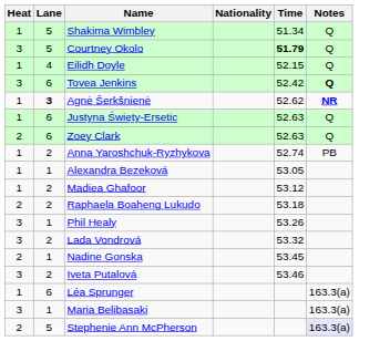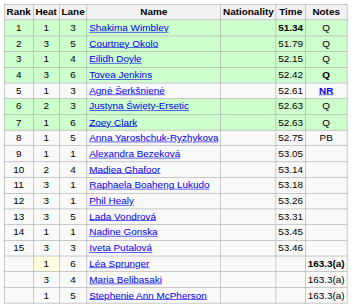 <table class="wikitable sortable" style="text-align:center">
 <tr>
+<th>Rank</th>
 <th>Heat</th>
 <th>Lane</th>
 <th>Name</th>
 <th>Nationality</th>
 <th>Time</th>
 <th>Notes</th>
 </tr>
 <tr bgcolor=ccffcc>
 <td>1</td>
-<td>5</td>
+<td>1</td>
+<td>3</td>
 <td align=left><a href='#'>Shakima Wimbley</a></td>
 <td align=left></td>
-<td>51.34</td>
+<td><strong>51.34</strong></td>
+<td>Q</td>
+</tr>
+<tr bgcolor=ccffcc>
+<td>2</td>
+<td>3</td>
+<td>5</td>
+<td align=left><a href='#'>Courtney Okolo</a></td>
+<td align=left></td>
+<td>51.79</td>
 <td>Q</td>
 </tr>
 <tr bgcolor=ccffcc>
 <td>3</td>
-<td>5</td>
-<td align=left><a href='#'>Courtney Okolo</a></td>
-<td align=left></td>
-<td><strong>51.79</strong></td>
-<td>Q</td>
-</tr>
-<tr bgcolor=ccffcc>
 <td>1</td>
 <td>4</td>
 <td align=left><a href='#'>Eilidh Doyle</a></td>
 <td align=left></td>
 <td>52.15</td>
 <td>Q</td>
 </tr>
 <tr bgcolor=ccffcc>
+<td>4</td>
 <td>3</td>
 <td>6</td>
 <td align=left><a href='#'>Tovea Jenkins</a></td>
 <td align=left></td>
 <td>52.42</td>
 <td><strong>Q</strong></td>
 </tr>
 <tr>
+<td>5</td>
 <td>1</td>
-<td><strong>3</strong></td>
+<td>3</td>
 <td align=left><a href='#'>Agnė Šerkšnienė</a></td>
 <td align=left></td>
-<td>52.62</td>
+<td>52.61</td>
 <td><strong><a href='#'>NR</a></strong></td>
 </tr>
 <tr bgcolor=ccffcc>
-<td>1</td>
 <td>6</td>
+<td>2</td>
+<td>3</td>
 <td align=left><a href='#'>Justyna Święty-Ersetic</a></td>
 <td align=left></td>
 <td>52.63</td>
 <td>Q</td>
 </tr>
 <tr bgcolor=ccffcc>
-<td>2</td>
+<td>7</td>
+<td>1</td>
 <td>6</td>
 <td align=left><a href='#'>Zoey Clark</a></td>
 <td align=left></td>
 <td>52.63</td>
 <td>Q</td>
 </tr>
 <tr>
+<td>8</td>
 <td>1</td>
-<td>2</td>
+<td>5</td>
 <td align=left><a href='#'>Anna Yaroshchuk-Ryzhykova</a></td>
 <td align=left></td>
-<td>52.74</td>
+<td>52.75</td>
 <td>PB</td>
 </tr>
 <tr>
+<td>9</td>
 <td>1</td>
 <td>1</td>
 <td align=left><a href='#'>Alexandra Bezeková</a></td>
 <td align=left></td>
 <td>53.05</td>
 <td></td>
 </tr>
 <tr>
-<td>1</td>
+<td>10</td>
 <td>2</td>
+<td>4</td>
 <td align=left><a href='#'>Madiea Ghafoor</a></td>
 <td align=left></td>
-<td>53.12</td>
+<td>53.14</td>
 <td></td>
 </tr>
 <tr>
-<td>2</td>
-<td>2</td>
+<td>11</td>
+<td>3</td>
+<td>1</td>
 <td align=left><a href='#'>Raphaela Boaheng Lukudo</a></td>
 <td align=left></td>
 <td>53.18</td>
 <td></td>
 </tr>
 <tr>
+<td>12</td>
 <td>3</td>
 <td>1</td>
 <td align=left><a href='#'>Phil Healy</a></td>
 <td align=left></td>
 <td>53.26</td>
 <td></td>
 </tr>
 <tr>
+<td>13</td>
 <td>3</td>
-<td>2</td>
+<td>5</td>
 <td align=left><a href='#'>Lada Vondrová</a></td>
 <td align=left></td>
-<td>53.32</td>
+<td>53.31</td>
 <td></td>
 </tr>
 <tr>
-<td>2</td>
+<td>14</td>
+<td>1</td>
 <td>1</td>
 <td align=left><a href='#'>Nadine Gonska</a></td>
 <td align=left></td>
 <td>53.45</td>
 <td></td>
 </tr>
 <tr>
+<td>15</td>
 <td>3</td>
-<td>2</td>
+<td>3</td>
 <td align=left><a href='#'>Iveta Putalová</a></td>
 <td align=left></td>
 <td>53.46</td>
 <td></td>
 </tr>
 <tr>
-<td>1</td>
+<td></td>
+<td style="background: lightyellow;">1</td>
 <td>6</td>
 <td align=left><a href='#'>Léa Sprunger</a></td>
 <td align=left></td>
 <td></td>
-<td>163.3(a)</td>
+<td><strong>163.3(a)</strong></td>
 </tr>
 <tr>
+<td></td>
 <td>3</td>
-<td>1</td>
+<td>4</td>
 <td align=left><a href='#'>Maria Belibasaki</a></td>
 <td align=left></td>
 <td></td>
 <td>163.3(a)</td>
 </tr>
 <tr>
-<td>2</td>
+<td></td>
+<td>1</td>
 <td>5</td>
 <td align=left><a href='#'>Stephenie Ann McPherson</a></td>
 <td align=left></td>
 <td></td>
-<td style="background: lavender;">163.3(a)</td>
+<td>163.3(a)</td>
 </tr>
 </table>
